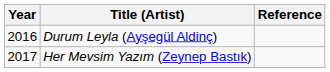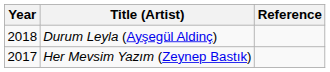 <table class="wikitable">
 <tr>
 <th>Year</th>
 <th>Title (Artist)</th>
 <th>Reference</th>
 </tr>
 <tr>
-<td>2016</td>
+<td>2018</td>
 <td><em>Durum Leyla</em> (<a href='#'>Ayşegül Aldinç</a>)</td>
 <td></td>
 </tr>
 <tr>
 <td>2017</td>
 <td><em>Her Mevsim Yazım</em> (<a href='#'>Zeynep Bastık</a>)</td>
 <td></td>
 </tr>
 </table>
